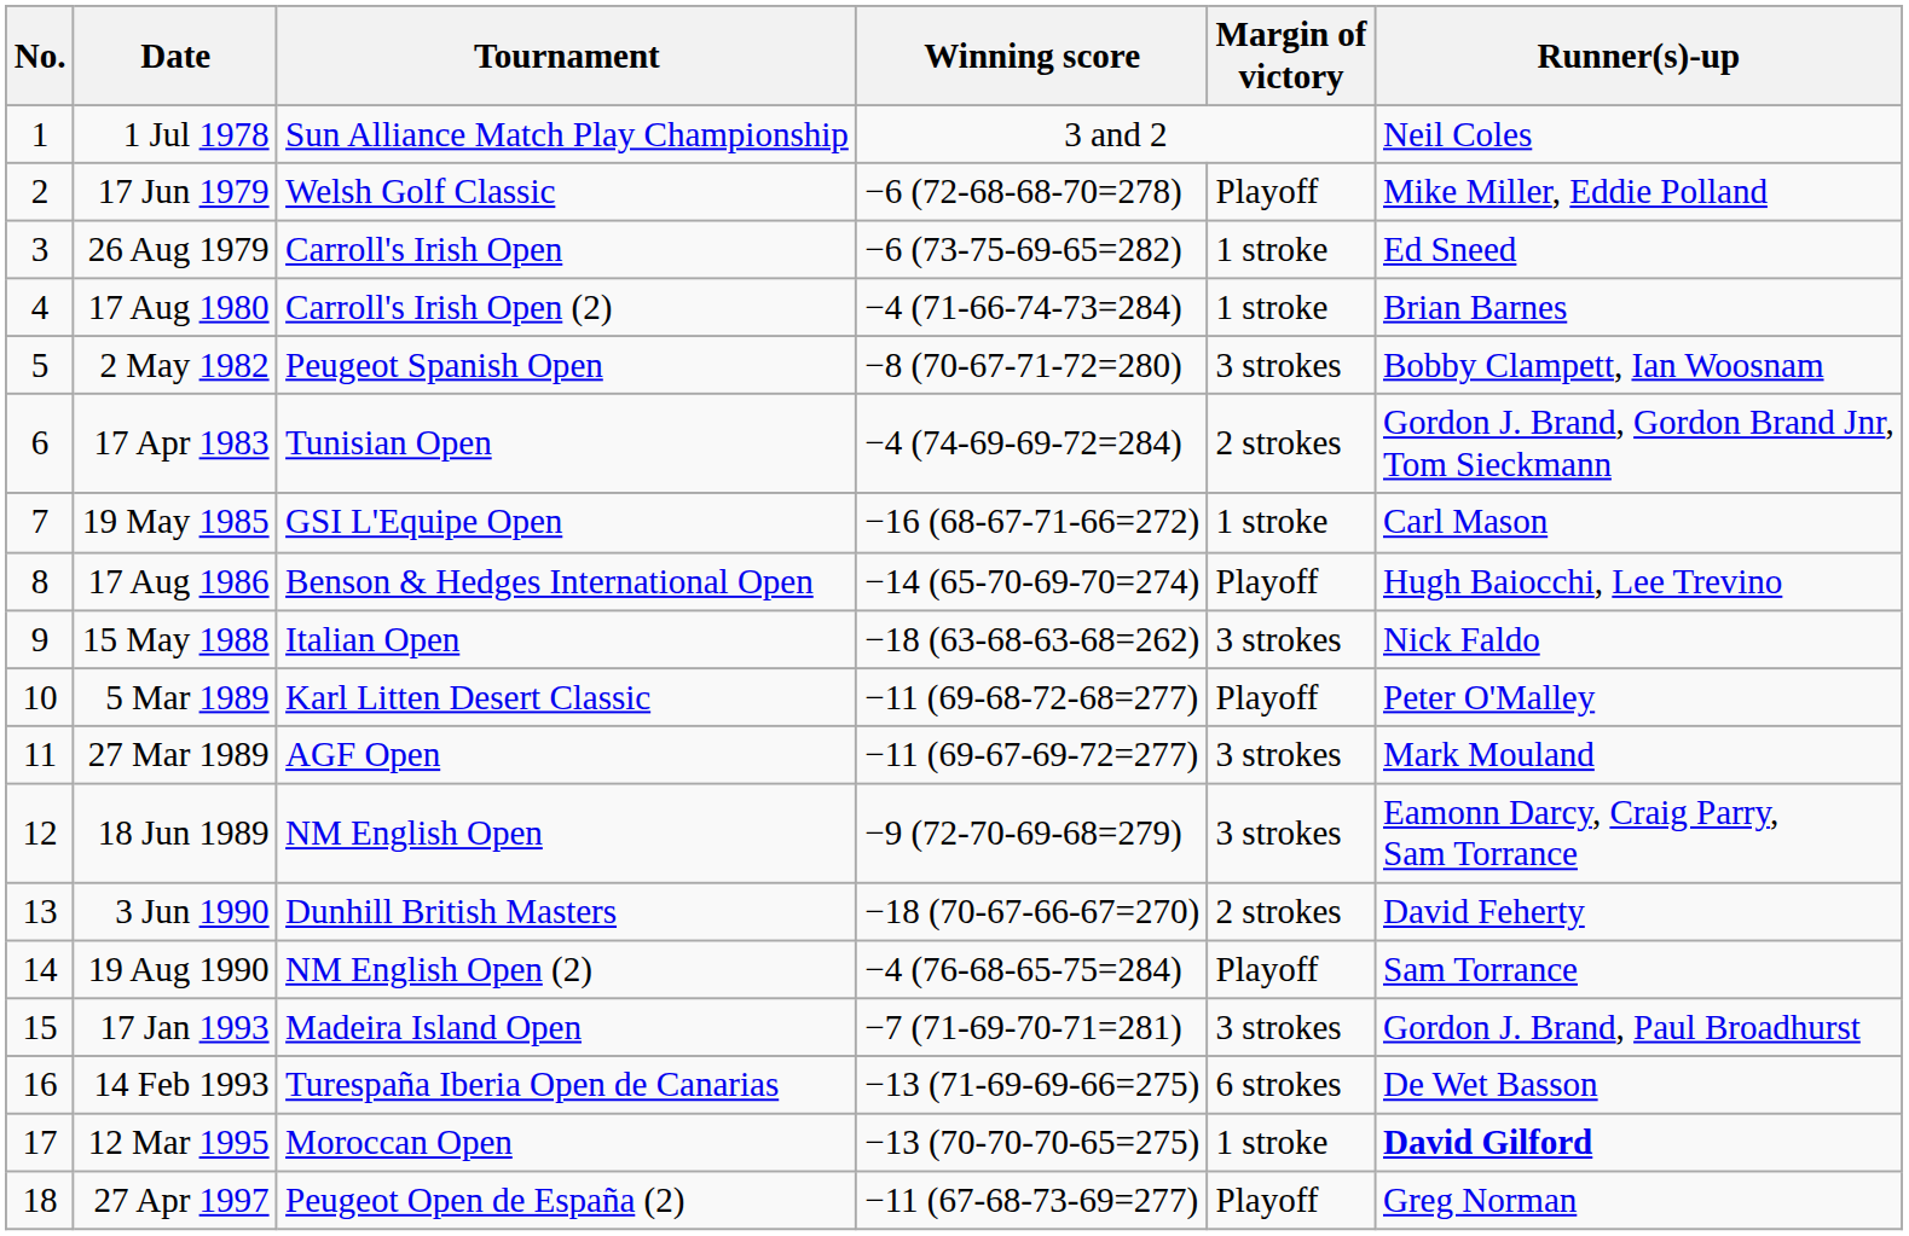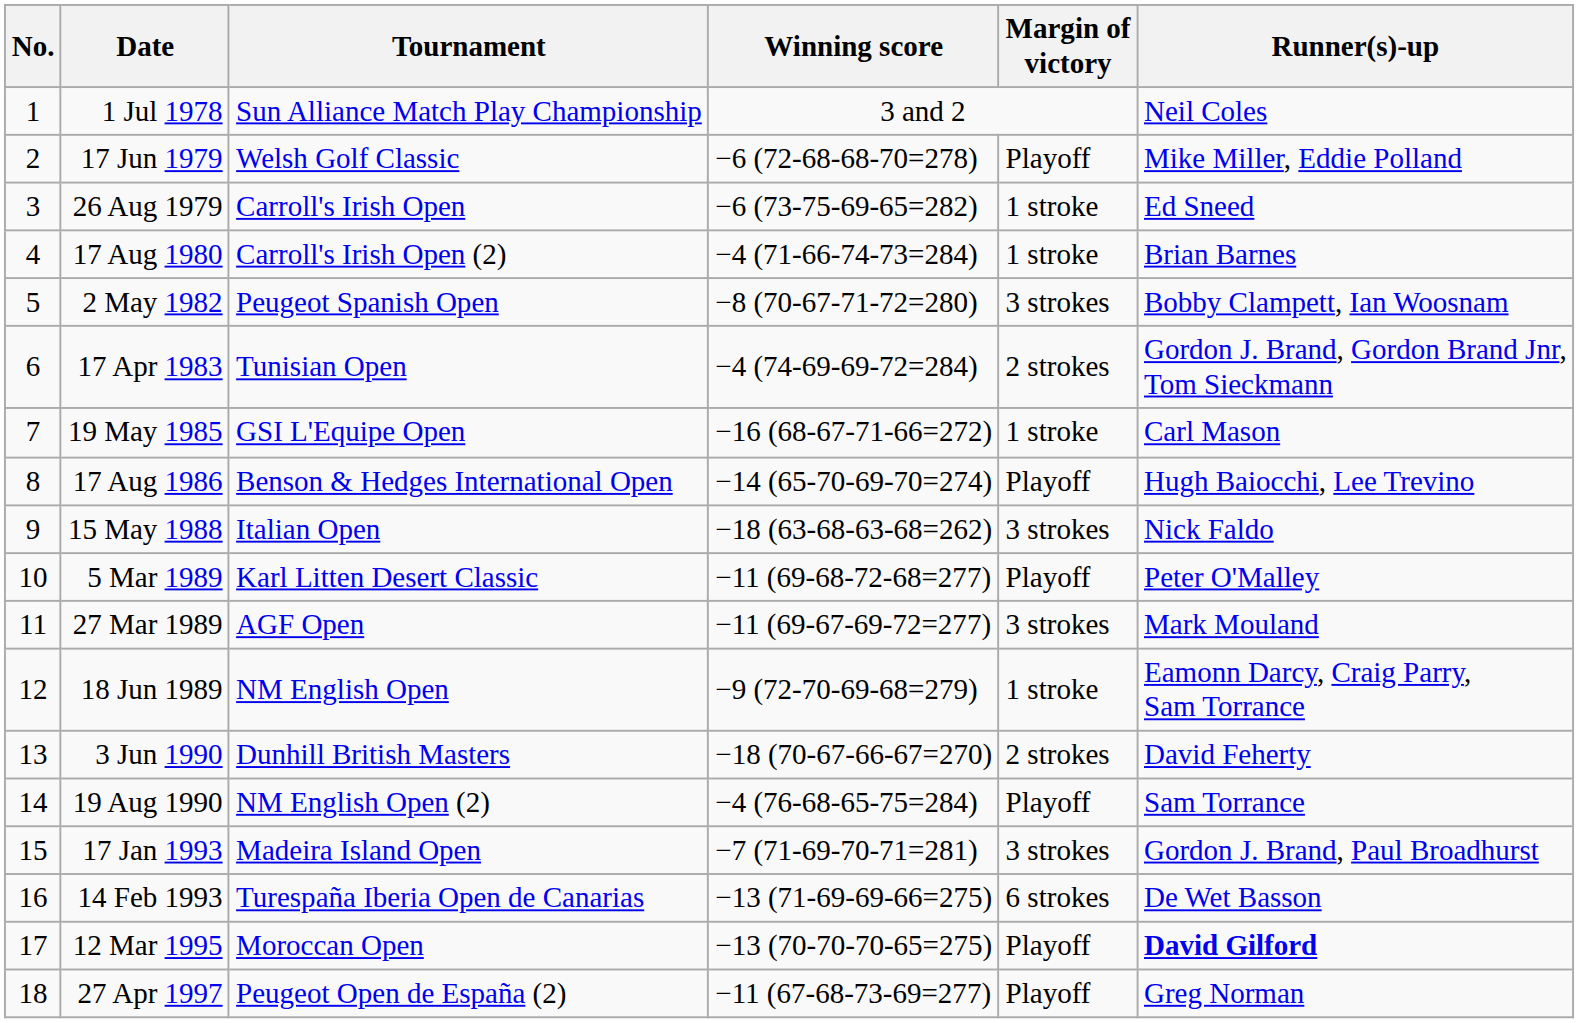 <table class="wikitable" style="font-size:95%;">
 <tr>
 <th>No.</th>
 <th>Date</th>
 <th>Tournament</th>
 <th>Winning score</th>
 <th>Margin of<br>victory</th>
 <th>Runner(s)-up</th>
 </tr>
 <tr>
 <td align=center>1</td>
 <td align=right>1 Jul <a href='#'>1978</a></td>
 <td><a href='#'>Sun Alliance Match Play Championship</a></td>
 <td colspan=2 align=center>3 and 2</td>
 <td> <a href='#'>Neil Coles</a></td>
 </tr>
 <tr>
 <td align=center>2</td>
 <td align=right>17 Jun <a href='#'>1979</a></td>
 <td><a href='#'>Welsh Golf Classic</a></td>
 <td>−6 (72-68-68-70=278)</td>
 <td>Playoff</td>
 <td> <a href='#'>Mike Miller</a>,  <a href='#'>Eddie Polland</a></td>
 </tr>
 <tr>
 <td align=center>3</td>
 <td align=right>26 Aug 1979</td>
 <td><a href='#'>Carroll's Irish Open</a></td>
 <td>−6 (73-75-69-65=282)</td>
 <td>1 stroke</td>
 <td> <a href='#'>Ed Sneed</a></td>
 </tr>
 <tr>
 <td align=center>4</td>
 <td align=right>17 Aug <a href='#'>1980</a></td>
 <td><a href='#'>Carroll's Irish Open</a> (2)</td>
 <td>−4 (71-66-74-73=284)</td>
 <td>1 stroke</td>
 <td> <a href='#'>Brian Barnes</a></td>
 </tr>
 <tr>
 <td align=center>5</td>
 <td align=right>2 May <a href='#'>1982</a></td>
 <td><a href='#'>Peugeot Spanish Open</a></td>
 <td>−8 (70-67-71-72=280)</td>
 <td>3 strokes</td>
 <td> <a href='#'>Bobby Clampett</a>,  <a href='#'>Ian Woosnam</a></td>
 </tr>
 <tr>
 <td align=center>6</td>
 <td align=right>17 Apr <a href='#'>1983</a></td>
 <td><a href='#'>Tunisian Open</a></td>
 <td>−4 (74-69-69-72=284)</td>
 <td>2 strokes</td>
 <td> <a href='#'>Gordon J. Brand</a>,  <a href='#'>Gordon Brand Jnr</a>,<br> <a href='#'>Tom Sieckmann</a></td>
 </tr>
 <tr>
 <td align=center>7</td>
 <td align=right>19 May <a href='#'>1985</a></td>
 <td><a href='#'>GSI L'Equipe Open</a></td>
 <td>−16 (68-67-71-66=272)</td>
 <td>1 stroke</td>
 <td> <a href='#'>Carl Mason</a></td>
 </tr>
 <tr>
 <td align=center>8</td>
 <td align=right>17 Aug <a href='#'>1986</a></td>
 <td><a href='#'>Benson & Hedges International Open</a></td>
 <td>−14 (65-70-69-70=274)</td>
 <td>Playoff</td>
 <td> <a href='#'>Hugh Baiocchi</a>,  <a href='#'>Lee Trevino</a></td>
 </tr>
 <tr>
 <td align=center>9</td>
 <td align=right>15 May <a href='#'>1988</a></td>
 <td><a href='#'>Italian Open</a></td>
 <td>−18 (63-68-63-68=262)</td>
 <td>3 strokes</td>
 <td> <a href='#'>Nick Faldo</a></td>
 </tr>
 <tr>
 <td align=center>10</td>
 <td align=right>5 Mar <a href='#'>1989</a></td>
 <td><a href='#'>Karl Litten Desert Classic</a></td>
 <td>−11 (69-68-72-68=277)</td>
 <td>Playoff</td>
 <td> <a href='#'>Peter O'Malley</a></td>
 </tr>
 <tr>
 <td align=center>11</td>
 <td align=right>27 Mar 1989</td>
 <td><a href='#'>AGF Open</a></td>
 <td>−11 (69-67-69-72=277)</td>
 <td>3 strokes</td>
 <td> <a href='#'>Mark Mouland</a></td>
 </tr>
 <tr>
 <td align=center>12</td>
 <td align=right>18 Jun 1989</td>
 <td><a href='#'>NM English Open</a></td>
 <td>−9 (72-70-69-68=279)</td>
-<td>3 strokes</td>
+<td>1 stroke</td>
 <td> <a href='#'>Eamonn Darcy</a>,  <a href='#'>Craig Parry</a>,<br> <a href='#'>Sam Torrance</a></td>
 </tr>
 <tr>
 <td align=center>13</td>
 <td align=right>3 Jun <a href='#'>1990</a></td>
 <td><a href='#'>Dunhill British Masters</a></td>
 <td>−18 (70-67-66-67=270)</td>
 <td>2 strokes</td>
 <td> <a href='#'>David Feherty</a></td>
 </tr>
 <tr>
 <td align=center>14</td>
 <td align=right>19 Aug 1990</td>
 <td><a href='#'>NM English Open</a> (2)</td>
 <td>−4 (76-68-65-75=284)</td>
 <td>Playoff</td>
 <td> <a href='#'>Sam Torrance</a></td>
 </tr>
 <tr>
 <td align=center>15</td>
 <td align=right>17 Jan <a href='#'>1993</a></td>
 <td><a href='#'>Madeira Island Open</a></td>
 <td>−7 (71-69-70-71=281)</td>
 <td>3 strokes</td>
 <td> <a href='#'>Gordon J. Brand</a>,  <a href='#'>Paul Broadhurst</a></td>
 </tr>
 <tr>
 <td align=center>16</td>
 <td align=right>14 Feb 1993</td>
 <td><a href='#'>Turespaña Iberia Open de Canarias</a></td>
 <td>−13 (71-69-69-66=275)</td>
 <td>6 strokes</td>
 <td> <a href='#'>De Wet Basson</a></td>
 </tr>
 <tr>
 <td align=center>17</td>
 <td align=right>12 Mar <a href='#'>1995</a></td>
 <td><a href='#'>Moroccan Open</a></td>
 <td>−13 (70-70-70-65=275)</td>
-<td>1 stroke</td>
+<td>Playoff</td>
 <td><strong> <a href='#'>David Gilford</a></strong></td>
 </tr>
 <tr>
 <td align=center>18</td>
 <td align=right>27 Apr <a href='#'>1997</a></td>
 <td><a href='#'>Peugeot Open de España</a> (2)</td>
 <td>−11 (67-68-73-69=277)</td>
 <td>Playoff</td>
 <td> <a href='#'>Greg Norman</a></td>
 </tr>
 </table>
